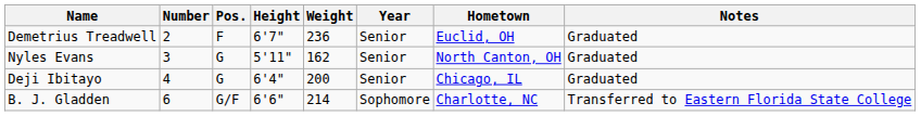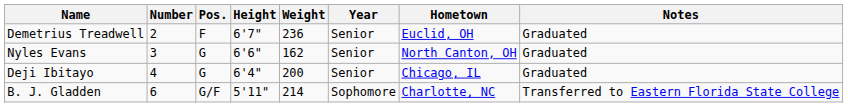 <table class="wikitable sortable" border="1">
 <tr>
 <th>Name</th>
 <th>Number</th>
 <th>Pos.</th>
 <th>Height</th>
 <th>Weight</th>
 <th>Year</th>
 <th>Hometown</th>
 <th class="unsortable">Notes</th>
 </tr>
 <tr>
 <td>Demetrius Treadwell</td>
 <td>2</td>
 <td>F</td>
 <td>6'7"</td>
 <td>236</td>
 <td>Senior</td>
 <td><a href='#'>Euclid, OH</a></td>
 <td>Graduated</td>
 </tr>
 <tr>
 <td>Nyles Evans</td>
 <td>3</td>
 <td>G</td>
-<td>5'11"</td>
+<td>6'6"</td>
 <td>162</td>
 <td>Senior</td>
 <td><a href='#'>North Canton, OH</a></td>
 <td>Graduated</td>
 </tr>
 <tr>
 <td>Deji Ibitayo</td>
 <td>4</td>
 <td>G</td>
 <td>6'4"</td>
 <td>200</td>
 <td>Senior</td>
 <td><a href='#'>Chicago, IL</a></td>
 <td>Graduated</td>
 </tr>
 <tr>
 <td>B. J. Gladden</td>
 <td>6</td>
 <td>G/F</td>
-<td>6'6"</td>
+<td>5'11"</td>
 <td>214</td>
 <td>Sophomore</td>
 <td><a href='#'>Charlotte, NC</a></td>
 <td>Transferred to <a href='#'>Eastern Florida State College</a></td>
 </tr>
 </table>
